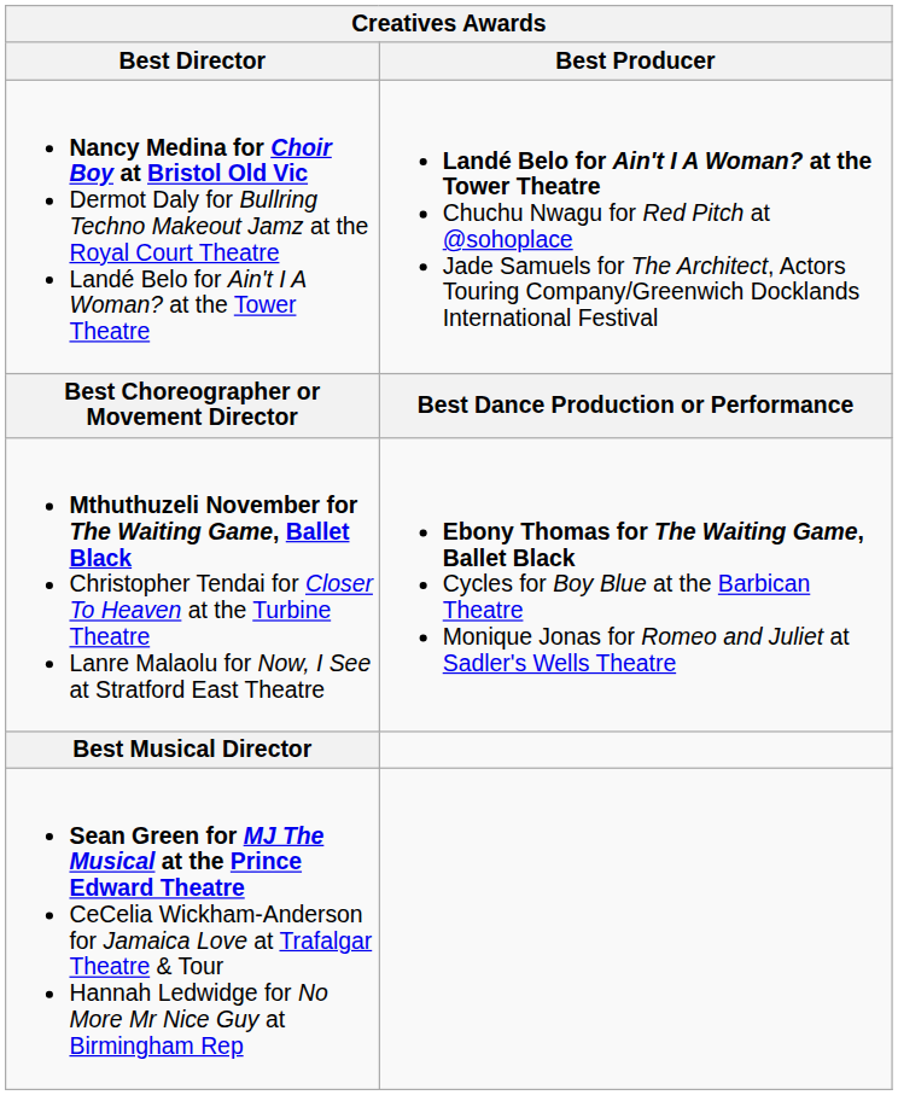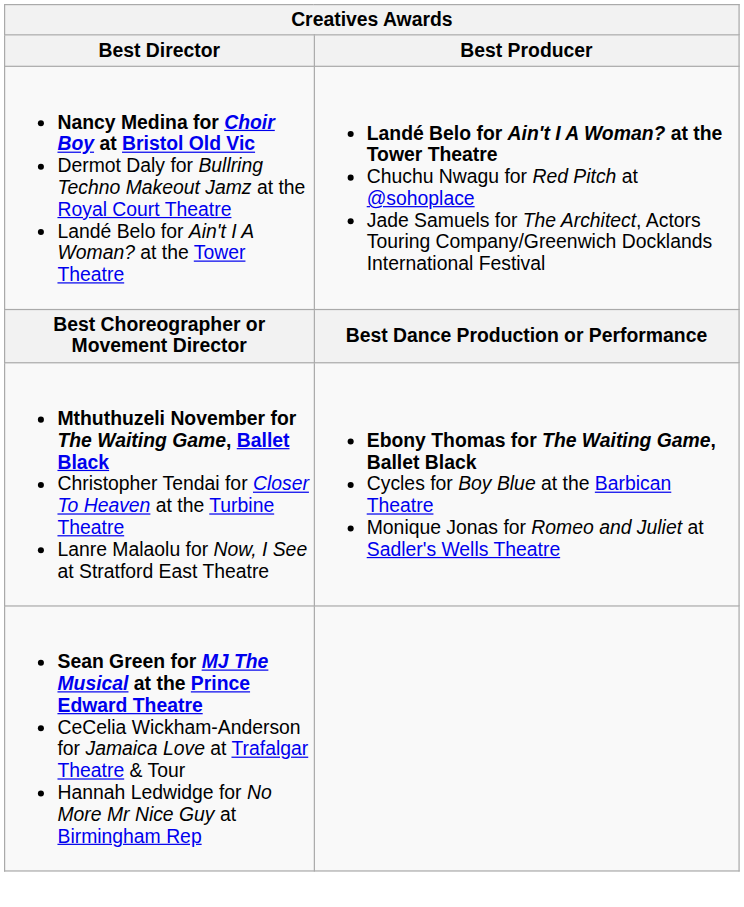 <table class="wikitable">
 <tr>
 <th colspan="2">Creatives Awards</th>
 </tr>
 <tr>
 <th>Best Director</th>
 <th>Best Producer</th>
 </tr>
 <tr>
 <td><br><ul><li><strong>Nancy Medina for <em><a href='#'>Choir Boy</a></em> at <a href='#'>Bristol Old Vic</a></strong></li><li>Dermot Daly for <em>Bullring Techno Makeout Jamz</em> at the <a href='#'>Royal Court Theatre</a></li><li>Landé Belo for <em>Ain't I A Woman?</em> at the <a href='#'>Tower Theatre</a></li></ul></td>
 <td><br><ul><li><strong>Landé Belo for <em>Ain't I A Woman?</em> at the Tower Theatre</strong></li><li>Chuchu Nwagu for <em>Red Pitch</em> at <a href='#'>@sohoplace</a></li><li>Jade Samuels for <em>The Architect</em>, Actors Touring Company/Greenwich Docklands International Festival</li></ul></td>
 </tr>
 <tr>
 <th>Best Choreographer or Movement Director</th>
 <th>Best Dance Production or Performance</th>
 </tr>
 <tr>
 <td><br><ul><li><strong>Mthuthuzeli November for <em>The Waiting Game</em>, <a href='#'>Ballet Black</a></strong></li><li>Christopher Tendai for <em><a href='#'>Closer To Heaven</a></em> at the <a href='#'>Turbine Theatre</a></li><li>Lanre Malaolu for <em>Now, I See</em> at Stratford East Theatre</li></ul></td>
 <td><br><ul><li><strong>Ebony Thomas for <em>The Waiting Game</em>, Ballet Black</strong></li><li>Cycles for <em>Boy Blue</em> at the <a href='#'>Barbican Theatre</a></li><li>Monique Jonas for <em>Romeo and Juliet</em> at <a href='#'>Sadler's Wells Theatre</a></li></ul></td>
 </tr>
 <tr>
-<th>Best Musical Director</th>
-<td></td>
-</tr>
-<tr>
 <td><br><ul><li><strong>Sean Green for <a href='#'><em>MJ The Musical</em></a> at the <a href='#'>Prince Edward Theatre</a></strong></li><li>CeCelia Wickham-Anderson for <em>Jamaica Love</em> at <a href='#'>Trafalgar Theatre</a> & Tour</li><li>Hannah Ledwidge for <em>No More Mr Nice Guy</em> at <a href='#'>Birmingham Rep</a></li></ul></td>
 </tr>
 </table>
